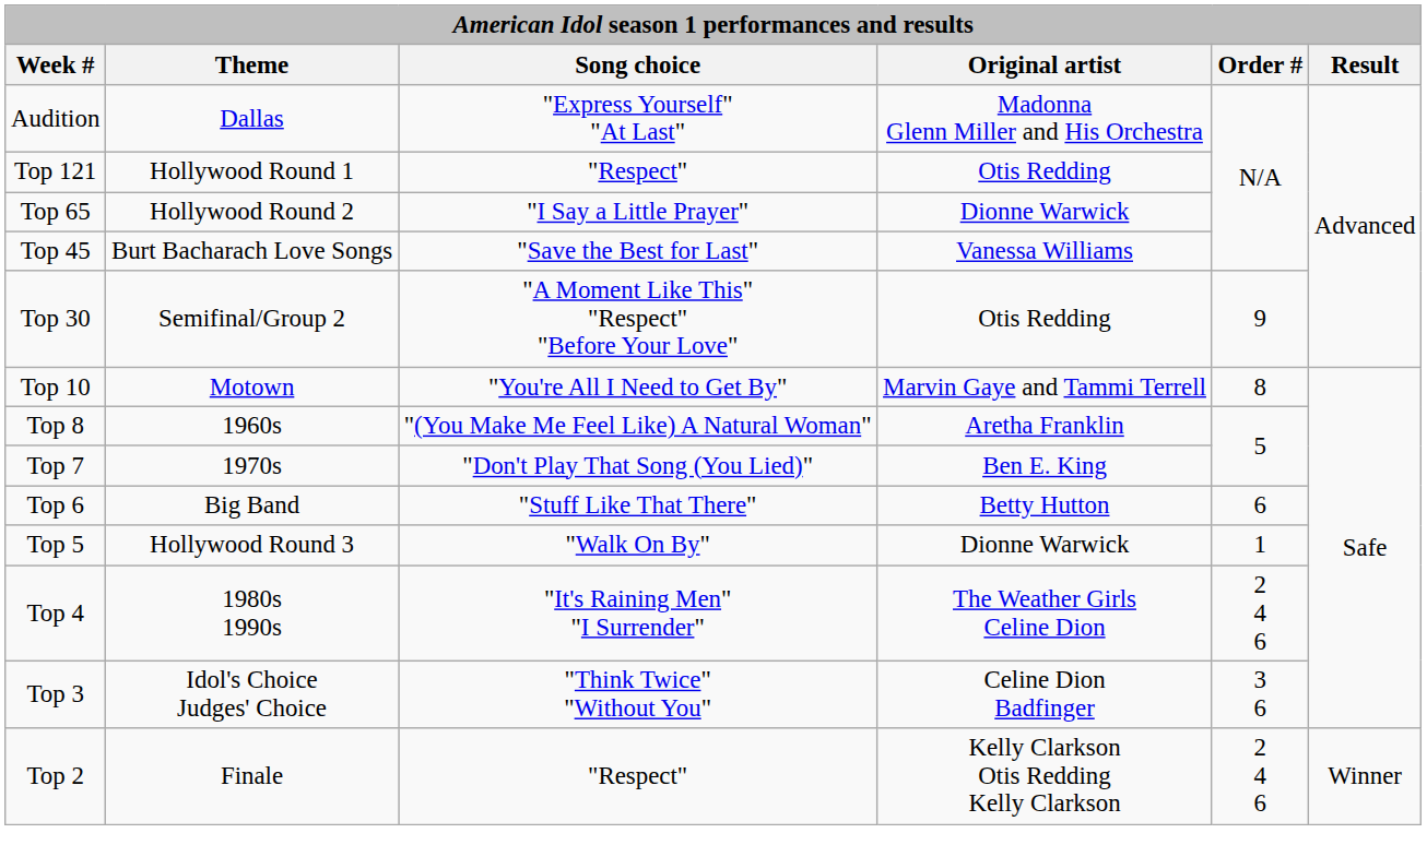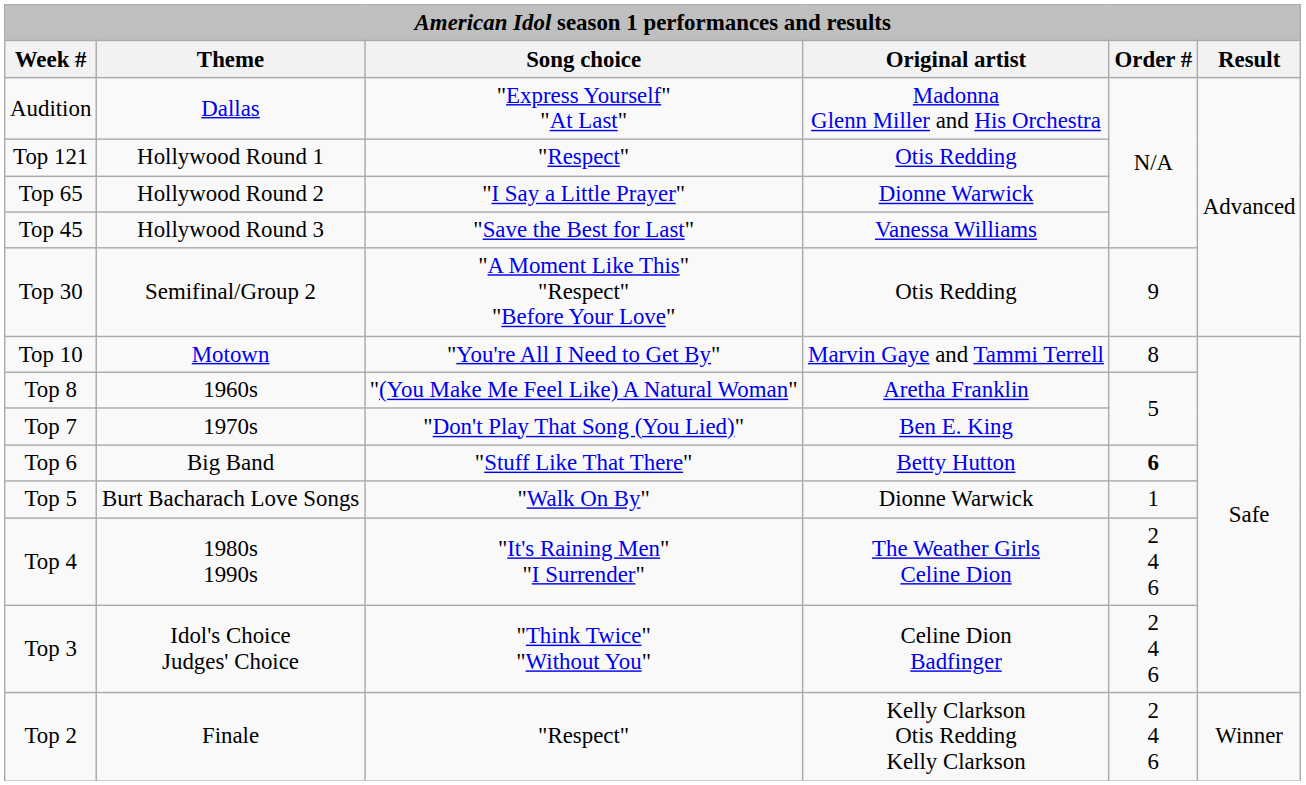 <table class="wikitable" style="text-align:center;">
 <tr>
 <th colspan="6" style="background:#BFBFBF;"><em>American Idol</em> season 1 performances and results</th>
 </tr>
 <tr>
 <th>Week #</th>
 <th>Theme</th>
 <th>Song choice</th>
 <th>Original artist</th>
 <th>Order #</th>
 <th>Result</th>
 </tr>
 <tr>
 <td>Audition</td>
 <td><a href='#'>Dallas</a></td>
 <td>"<a href='#'>Express Yourself</a>" <br>"<a href='#'>At Last</a>"</td>
 <td><a href='#'>Madonna</a><br><a href='#'>Glenn Miller</a> and <a href='#'>His Orchestra</a></td>
 <td rowspan="4">N/A</td>
 <td rowspan="5">Advanced</td>
 </tr>
 <tr>
 <td>Top 121</td>
 <td>Hollywood Round 1</td>
 <td>"<a href='#'>Respect</a>"</td>
 <td><a href='#'>Otis Redding</a></td>
 </tr>
 <tr>
 <td>Top 65</td>
 <td>Hollywood Round 2</td>
 <td>"<a href='#'>I Say a Little Prayer</a>"</td>
 <td><a href='#'>Dionne Warwick</a></td>
 </tr>
 <tr>
 <td>Top 45</td>
-<td>Burt Bacharach Love Songs</td>
+<td>Hollywood Round 3</td>
 <td>"<a href='#'>Save the Best for Last</a>"</td>
 <td><a href='#'>Vanessa Williams</a></td>
 </tr>
 <tr>
 <td>Top 30</td>
 <td>Semifinal/Group 2</td>
 <td>"<a href='#'>A Moment Like This</a>"<br>"Respect"<br>"<a href='#'>Before Your Love</a>"</td>
 <td>Otis Redding</td>
 <td>9</td>
 </tr>
 <tr>
 <td>Top 10</td>
 <td><a href='#'>Motown</a></td>
 <td>"<a href='#'>You're All I Need to Get By</a>"</td>
 <td><a href='#'>Marvin Gaye</a> and <a href='#'>Tammi Terrell</a></td>
 <td>8</td>
 <td rowspan="7">Safe</td>
 </tr>
 <tr>
 <td>Top 8</td>
 <td>1960s</td>
 <td>"<a href='#'>(You Make Me Feel Like) A Natural Woman</a>"</td>
 <td><a href='#'>Aretha Franklin</a></td>
 <td rowspan="2">5</td>
 </tr>
 <tr>
 <td>Top 7</td>
 <td>1970s</td>
 <td>"<a href='#'>Don't Play That Song (You Lied)</a>"</td>
 <td><a href='#'>Ben E. King</a></td>
 </tr>
 <tr>
 <td>Top 6</td>
 <td>Big Band</td>
 <td>"<a href='#'>Stuff Like That There</a>"</td>
 <td><a href='#'>Betty Hutton</a></td>
-<td>6</td>
+<td><strong>6</strong></td>
 </tr>
 <tr>
 <td>Top 5</td>
-<td>Hollywood Round 3</td>
+<td>Burt Bacharach Love Songs</td>
 <td>"<a href='#'>Walk On By</a>"</td>
 <td>Dionne Warwick</td>
 <td>1</td>
 </tr>
 <tr>
 <td>Top 4</td>
 <td>1980s<br>1990s</td>
 <td>"<a href='#'>It's Raining Men</a>"<br>"<a href='#'>I Surrender</a>"</td>
 <td><a href='#'>The Weather Girls</a><br><a href='#'>Celine Dion</a></td>
 <td>2<br>4<br>6</td>
 </tr>
 <tr>
 <td>Top 3</td>
 <td>Idol's Choice<br>Judges' Choice</td>
 <td>"<a href='#'>Think Twice</a>"<br>"<a href='#'>Without You</a>"</td>
 <td>Celine Dion<br><a href='#'>Badfinger</a></td>
-<td>3<br>6</td>
+<td>2<br>4<br>6</td>
 </tr>
 <tr>
 <td>Top 2</td>
 <td>Finale</td>
 <td>"Respect"</td>
 <td>Kelly Clarkson<br>Otis Redding<br>Kelly Clarkson</td>
 <td>2<br>4<br>6</td>
 <td>Winner</td>
 </tr>
 </table>
